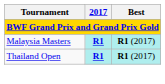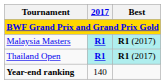 <table style='font-size: 90%; text-align:center;' class='wikitable'>
 <tr>
 <th>Tournament</th>
 <th><a href='#'>2017</a></th>
 <th>Best</th>
 </tr>
 <tr bgcolor=FFD700>
 <td colspan="3" align=center><strong><a href='#'>BWF Grand Prix and Grand Prix Gold</a></strong></td>
 </tr>
 <tr>
 <td align=left><a href='#'>Malaysia Masters</a></td>
 <td bgcolor=AFEEEE><a href='#'><strong>R1</strong></a></td>
 <td bgcolor=AFEEEE><strong>R1</strong> (2017)</td>
 </tr>
 <tr>
 <td align=left><a href='#'>Thailand Open</a></td>
 <td bgcolor=AFEEEE><a href='#'><strong>R1</strong></a></td>
 <td bgcolor=AFEEEE><strong>R1</strong> (2017)</td>
 </tr>
+<tr>
+<td align=left><strong>Year-end ranking</strong></td>
+<td>140</td>
+<td></td>
+</tr>
 </table>
